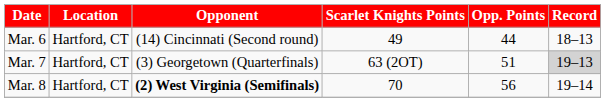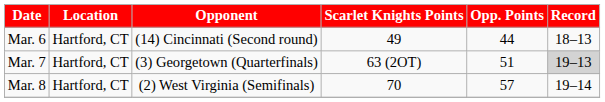 <table class="wikitable" style="text-align:center">
 <tr>
 <th style="background:red;color:#FFFFFF;">Date</th>
 <th style="background:red;color:#FFFFFF;">Location</th>
 <th style="background:red;color:#FFFFFF;">Opponent</th>
 <th style="background:red;color:#FFFFFF;">Scarlet Knights Points</th>
 <th style="background:red;color:#FFFFFF;">Opp. Points</th>
 <th style="background:red;color:#FFFFFF;">Record</th>
 </tr>
 <tr>
 <td>Mar. 6</td>
 <td>Hartford, CT</td>
 <td>(14) Cincinnati (Second round)</td>
 <td>49</td>
 <td>44</td>
 <td>18–13</td>
 </tr>
 <tr>
 <td>Mar. 7</td>
 <td>Hartford, CT</td>
 <td>(3) Georgetown (Quarterfinals)</td>
 <td>63 (2OT)</td>
 <td>51</td>
 <td style="background: lightgrey;">19–13</td>
 </tr>
 <tr>
 <td>Mar. 8</td>
 <td>Hartford, CT</td>
-<td><strong>(2) West Virginia (Semifinals)</strong></td>
+<td>(2) West Virginia (Semifinals)</td>
 <td>70</td>
-<td>56</td>
+<td>57</td>
 <td>19–14</td>
 </tr>
 <tr>
 </tr>
 </table>
